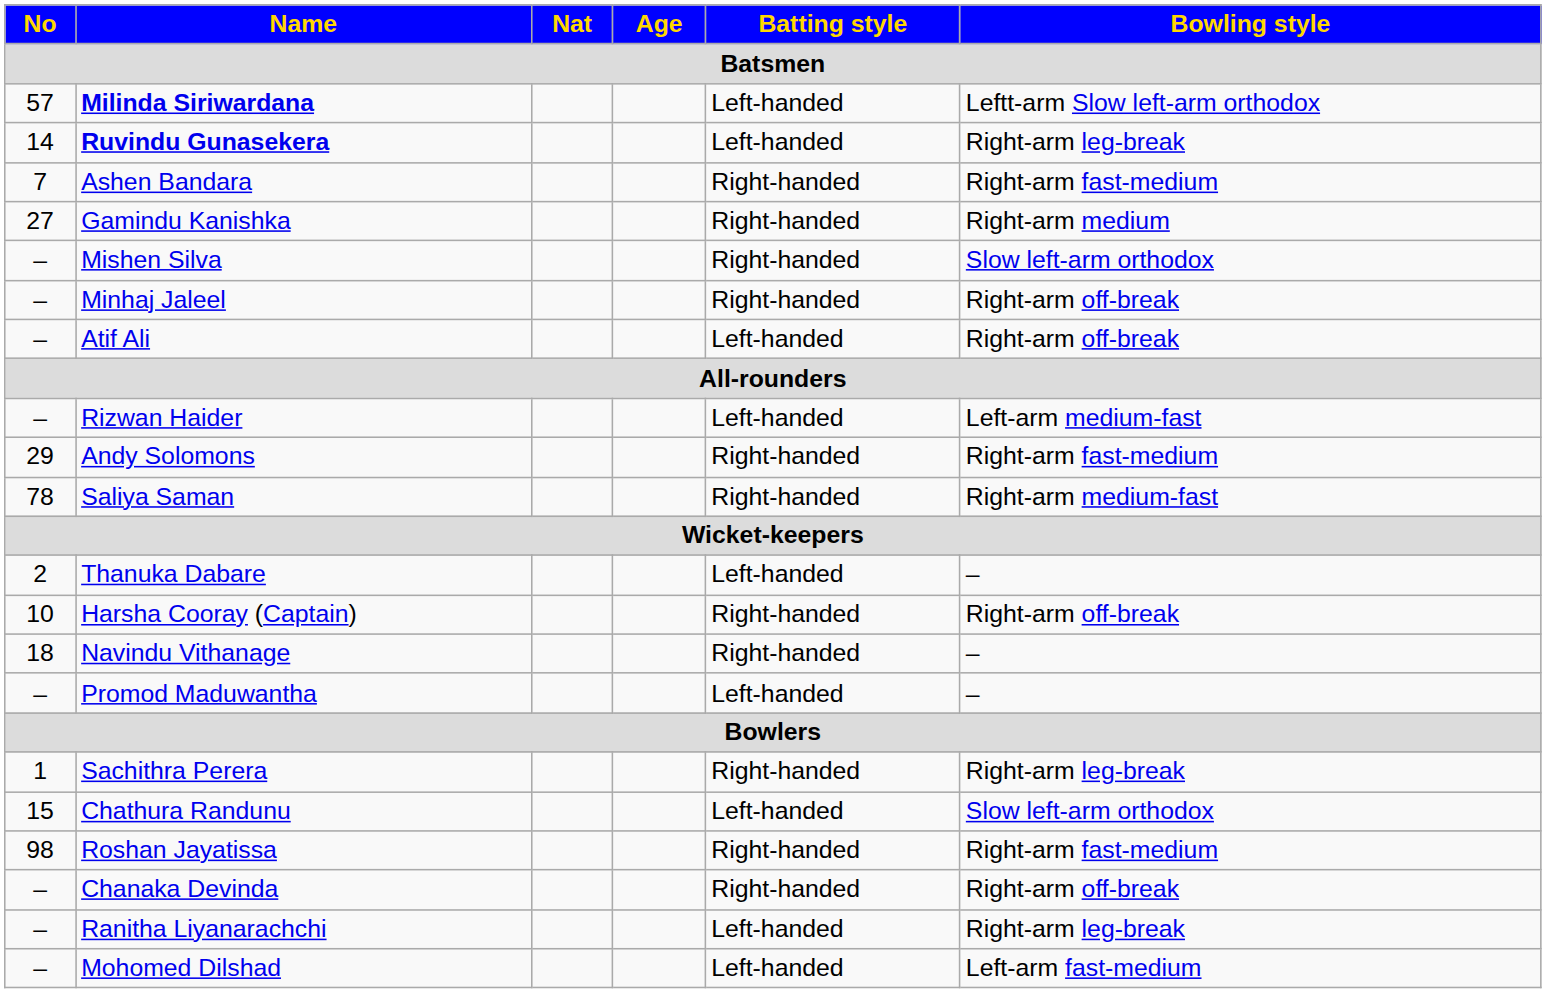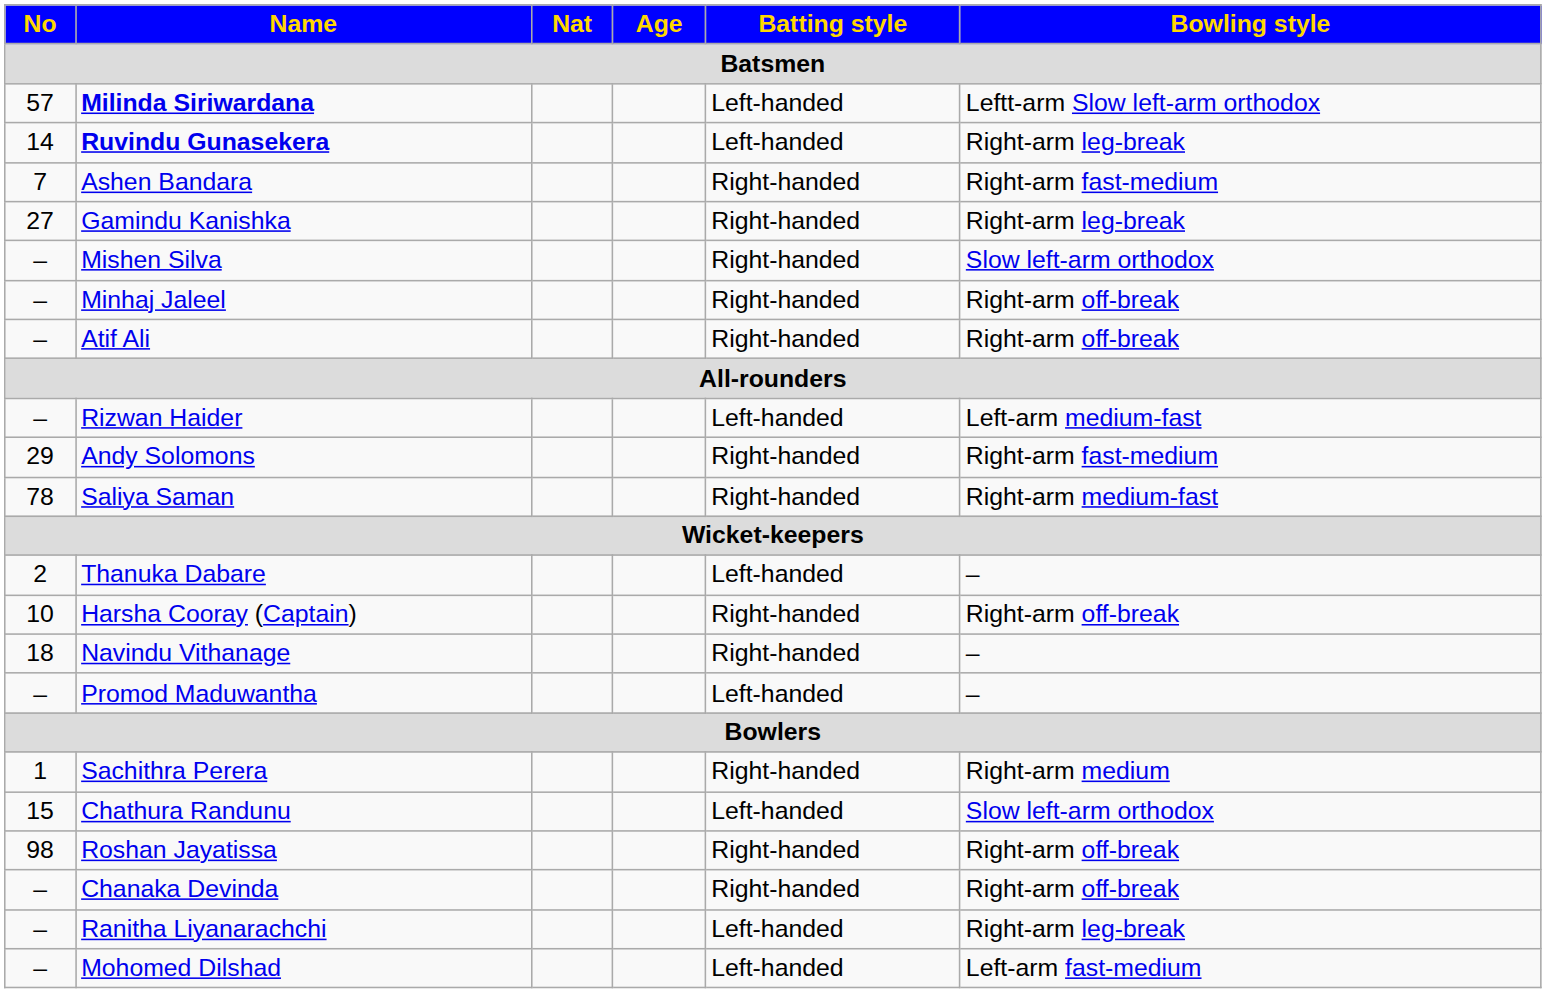 <table class="wikitable" style="font-size:100%;" width="50%">
 <tr>
 <th style="background: blue; color:gold " align=centre>No</th>
 <th style="background: blue; color:gold " align=centre>Name</th>
 <th style="background: blue; color:gold " align=centre>Nat</th>
 <th style="background: blue; color:gold " align=centre>Age</th>
 <th style="background: blue; color:gold " align=centre>Batting style</th>
 <th style="background: blue; color:gold " align=centre>Bowling style</th>
 </tr>
 <tr>
 <th colspan="7" style="background: #DCDCDC" align=right>Batsmen</th>
 </tr>
 <tr>
 <td style="text-align:center">57</td>
 <td><strong><a href='#'>Milinda Siriwardana</a></strong></td>
 <td style="text-align:center"></td>
 <td style="text-align:center"></td>
 <td>Left-handed</td>
 <td>Leftt-arm <a href='#'>Slow left-arm orthodox</a></td>
 </tr>
 <tr>
 <td style="text-align:center">14</td>
 <td><strong><a href='#'>Ruvindu Gunasekera</a></strong></td>
 <td style="text-align:center"></td>
 <td style="text-align:center"></td>
 <td>Left-handed</td>
 <td>Right-arm <a href='#'>leg-break</a></td>
 </tr>
 <tr>
 <td style="text-align:center">7</td>
 <td><a href='#'>Ashen Bandara</a></td>
 <td style="text-align:center"></td>
 <td style="text-align:center"></td>
 <td>Right-handed</td>
 <td>Right-arm <a href='#'>fast-medium</a></td>
 </tr>
 <tr>
 <td style="text-align:center">27</td>
 <td><a href='#'>Gamindu Kanishka</a></td>
 <td style="text-align:center"></td>
 <td style="text-align:center"></td>
 <td>Right-handed</td>
-<td>Right-arm <a href='#'>medium</a></td>
+<td>Right-arm <a href='#'>leg-break</a></td>
 </tr>
 <tr>
 <td style="text-align:center">–</td>
 <td><a href='#'>Mishen Silva</a></td>
 <td style="text-align:center"></td>
 <td style="text-align:center"></td>
 <td>Right-handed</td>
 <td><a href='#'>Slow left-arm orthodox</a></td>
 </tr>
 <tr>
 <td style="text-align:center">–</td>
 <td><a href='#'>Minhaj Jaleel</a></td>
 <td style="text-align:center"></td>
 <td style="text-align:center"></td>
 <td>Right-handed</td>
 <td>Right-arm <a href='#'>off-break</a></td>
 </tr>
 <tr>
 <td style="text-align:center">–</td>
 <td><a href='#'>Atif Ali</a></td>
 <td style="text-align:center"></td>
 <td style="text-align:center"></td>
-<td>Left-handed</td>
+<td>Right-handed</td>
 <td>Right-arm <a href='#'>off-break</a></td>
 </tr>
 <tr>
 <th colspan="7" style="background: #DCDCDC" align=right>All-rounders</th>
 </tr>
 <tr>
 <td style="text-align:center">–</td>
 <td><a href='#'>Rizwan Haider</a></td>
 <td style="text-align:center"></td>
 <td style="text-align:center"></td>
 <td>Left-handed</td>
 <td>Left-arm <a href='#'>medium-fast</a></td>
 </tr>
 <tr>
 <td style="text-align:center">29</td>
 <td><a href='#'>Andy Solomons</a></td>
 <td style="text-align:center"></td>
 <td style="text-align:center"></td>
 <td>Right-handed</td>
 <td>Right-arm <a href='#'>fast-medium</a></td>
 </tr>
 <tr>
 <td style="text-align:center">78</td>
 <td><a href='#'>Saliya Saman</a></td>
 <td style="text-align:center"></td>
 <td style="text-align:center"></td>
 <td>Right-handed</td>
 <td>Right-arm <a href='#'>medium-fast</a></td>
 </tr>
 <tr>
 <th colspan="7" style="background: #DCDCDC" align=right>Wicket-keepers</th>
 </tr>
 <tr>
 <td style="text-align:center">2</td>
 <td><a href='#'>Thanuka Dabare</a></td>
 <td style="text-align:center"></td>
 <td style="text-align:center"></td>
 <td>Left-handed</td>
 <td>–</td>
 </tr>
 <tr>
 <td style="text-align:center">10</td>
 <td><a href='#'>Harsha Cooray</a> (<a href='#'>Captain</a>)</td>
 <td style="text-align:center"></td>
 <td style="text-align:center"></td>
 <td>Right-handed</td>
 <td>Right-arm <a href='#'>off-break</a></td>
 </tr>
 <tr>
 <td style="text-align:center">18</td>
 <td><a href='#'>Navindu Vithanage</a></td>
 <td style="text-align:center"></td>
 <td style="text-align:center"></td>
 <td>Right-handed</td>
 <td>–</td>
 </tr>
 <tr>
 <td style="text-align:center">–</td>
 <td><a href='#'>Promod Maduwantha</a></td>
 <td style="text-align:center"></td>
 <td style="text-align:center"></td>
 <td>Left-handed</td>
 <td>–</td>
 </tr>
 <tr>
 <th colspan="7" style="background: #DCDCDC" align=right>Bowlers</th>
 </tr>
 <tr>
 <td style="text-align:center">1</td>
 <td><a href='#'>Sachithra Perera</a></td>
 <td style="text-align:center"></td>
 <td style="text-align:center"></td>
 <td>Right-handed</td>
-<td>Right-arm <a href='#'>leg-break</a></td>
+<td>Right-arm <a href='#'>medium</a></td>
 </tr>
 <tr>
 <td style="text-align:center">15</td>
 <td><a href='#'>Chathura Randunu</a></td>
 <td style="text-align:center"></td>
 <td style="text-align:center"></td>
 <td>Left-handed</td>
 <td><a href='#'>Slow left-arm orthodox</a></td>
 </tr>
 <tr>
 <td style="text-align:center">98</td>
 <td><a href='#'>Roshan Jayatissa</a></td>
 <td style="text-align:center"></td>
 <td style="text-align:center"></td>
 <td>Right-handed</td>
-<td>Right-arm <a href='#'>fast-medium</a></td>
+<td>Right-arm <a href='#'>off-break</a></td>
 </tr>
 <tr>
 <td style="text-align:center">–</td>
 <td><a href='#'>Chanaka Devinda</a></td>
 <td style="text-align:center"></td>
 <td style="text-align:center"></td>
 <td>Right-handed</td>
 <td>Right-arm <a href='#'>off-break</a></td>
 </tr>
 <tr>
 <td style="text-align:center">–</td>
 <td><a href='#'>Ranitha Liyanarachchi</a></td>
 <td style="text-align:center"></td>
 <td style="text-align:center"></td>
 <td>Left-handed</td>
 <td>Right-arm <a href='#'>leg-break</a></td>
 </tr>
 <tr>
 <td style="text-align:center">–</td>
 <td><a href='#'>Mohomed Dilshad</a></td>
 <td style="text-align:center"></td>
 <td style="text-align:center"></td>
 <td>Left-handed</td>
 <td>Left-arm <a href='#'>fast-medium</a></td>
 </tr>
 </table>
